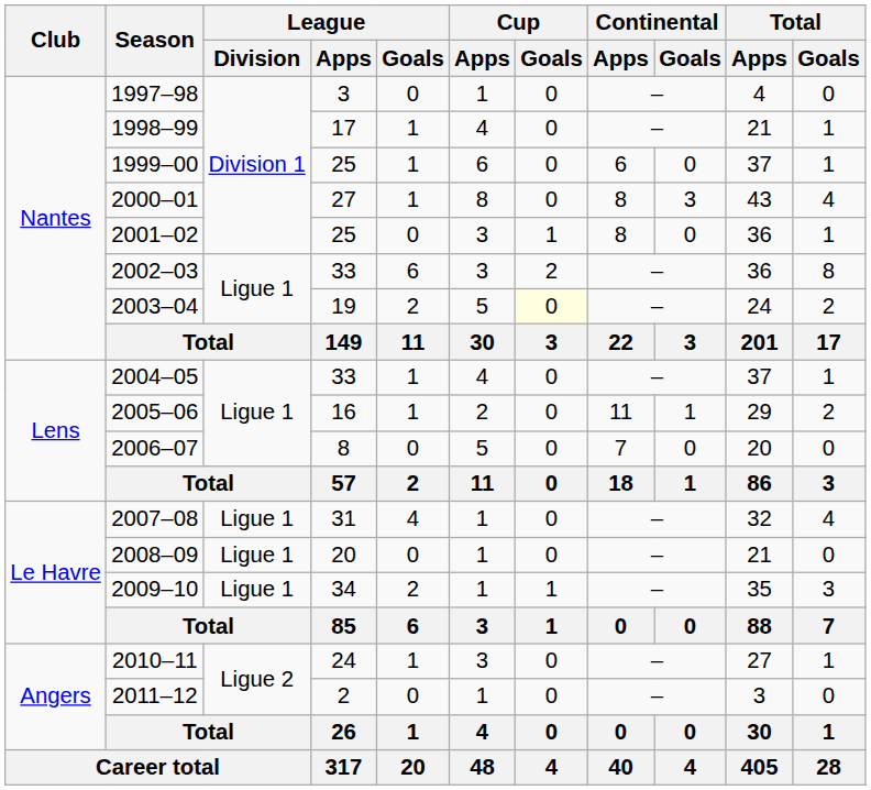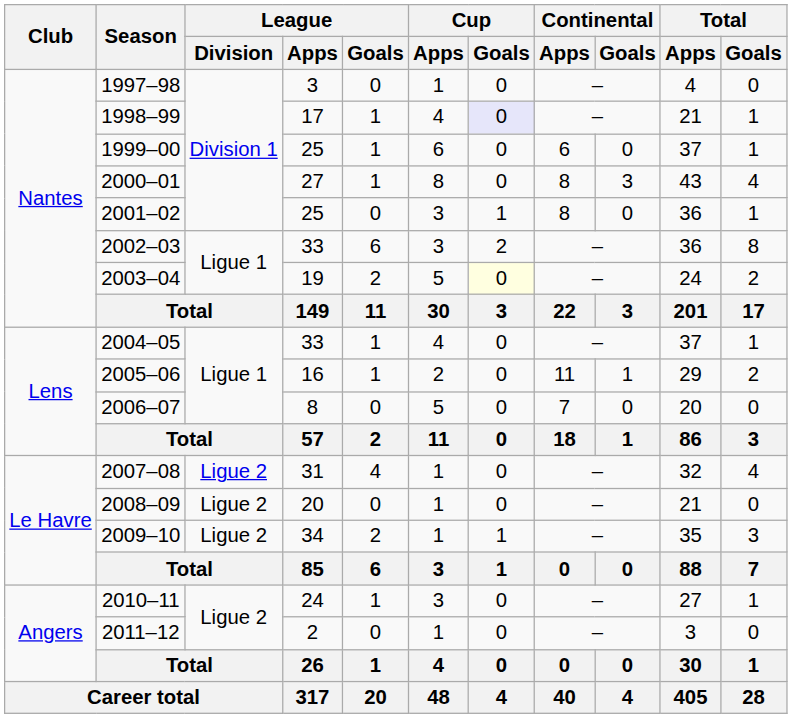 <table class="wikitable" style="text-align: center;">
 <tr>
 <th rowspan="2">Club</th>
 <th rowspan="2">Season</th>
 <th colspan="3">League</th>
 <th colspan="2">Cup</th>
 <th colspan="2">Continental</th>
 <th colspan="2">Total</th>
 </tr>
 <tr>
 <th>Division</th>
 <th>Apps</th>
 <th>Goals</th>
 <th>Apps</th>
 <th>Goals</th>
 <th>Apps</th>
 <th>Goals</th>
 <th>Apps</th>
 <th>Goals</th>
 </tr>
 <tr>
 <td rowspan="8"><a href='#'>Nantes</a></td>
 <td>1997–98</td>
 <td rowspan="5"><a href='#'>Division 1</a></td>
 <td>3</td>
 <td>0</td>
 <td>1</td>
 <td>0</td>
 <td colspan="2">–</td>
 <td>4</td>
 <td>0</td>
 </tr>
 <tr>
 <td>1998–99</td>
 <td>17</td>
 <td>1</td>
 <td>4</td>
-<td>0</td>
+<td style="background: lavender;">0</td>
 <td colspan="2">–</td>
 <td>21</td>
 <td>1</td>
 </tr>
 <tr>
 <td>1999–00</td>
 <td>25</td>
 <td>1</td>
 <td>6</td>
 <td>0</td>
 <td>6</td>
 <td>0</td>
 <td>37</td>
 <td>1</td>
 </tr>
 <tr>
 <td>2000–01</td>
 <td>27</td>
 <td>1</td>
 <td>8</td>
 <td>0</td>
 <td>8</td>
 <td>3</td>
 <td>43</td>
 <td>4</td>
 </tr>
 <tr>
 <td>2001–02</td>
 <td>25</td>
 <td>0</td>
 <td>3</td>
 <td>1</td>
 <td>8</td>
 <td>0</td>
 <td>36</td>
 <td>1</td>
 </tr>
 <tr>
 <td>2002–03</td>
 <td rowspan="2">Ligue 1</td>
 <td>33</td>
 <td>6</td>
 <td>3</td>
 <td>2</td>
 <td colspan="2">–</td>
 <td>36</td>
 <td>8</td>
 </tr>
 <tr>
 <td>2003–04</td>
 <td>19</td>
 <td>2</td>
 <td>5</td>
 <td style="background: lightyellow;">0</td>
 <td colspan="2">–</td>
 <td>24</td>
 <td>2</td>
 </tr>
 <tr>
 <th colspan="2">Total</th>
 <th>149</th>
 <th>11</th>
 <th>30</th>
 <th>3</th>
 <th>22</th>
 <th>3</th>
 <th>201</th>
 <th>17</th>
 </tr>
 <tr>
 <td rowspan="4"><a href='#'>Lens</a></td>
 <td>2004–05</td>
 <td rowspan="3">Ligue 1</td>
 <td>33</td>
 <td>1</td>
 <td>4</td>
 <td>0</td>
 <td colspan="2">–</td>
 <td>37</td>
 <td>1</td>
 </tr>
 <tr>
 <td>2005–06</td>
 <td>16</td>
 <td>1</td>
 <td>2</td>
 <td>0</td>
 <td>11</td>
 <td>1</td>
 <td>29</td>
 <td>2</td>
 </tr>
 <tr>
 <td>2006–07</td>
 <td>8</td>
 <td>0</td>
 <td>5</td>
 <td>0</td>
 <td>7</td>
 <td>0</td>
 <td>20</td>
 <td>0</td>
 </tr>
 <tr>
 <th colspan="2">Total</th>
 <th>57</th>
 <th>2</th>
 <th>11</th>
 <th>0</th>
 <th>18</th>
 <th>1</th>
 <th>86</th>
 <th>3</th>
 </tr>
 <tr>
 <td rowspan="4"><a href='#'>Le Havre</a></td>
 <td>2007–08</td>
-<td>Ligue 1</td>
+<td><a href='#'>Ligue 2</a></td>
 <td>31</td>
 <td>4</td>
 <td>1</td>
 <td>0</td>
 <td colspan="2">–</td>
 <td>32</td>
 <td>4</td>
 </tr>
 <tr>
 <td>2008–09</td>
-<td>Ligue 1</td>
+<td>Ligue 2</td>
 <td>20</td>
 <td>0</td>
 <td>1</td>
 <td>0</td>
 <td colspan="2">–</td>
 <td>21</td>
 <td>0</td>
 </tr>
 <tr>
 <td>2009–10</td>
-<td>Ligue 1</td>
+<td>Ligue 2</td>
 <td>34</td>
 <td>2</td>
 <td>1</td>
 <td>1</td>
 <td colspan="2">–</td>
 <td>35</td>
 <td>3</td>
 </tr>
 <tr>
 <th colspan="2">Total</th>
 <th>85</th>
 <th>6</th>
 <th>3</th>
 <th>1</th>
 <th>0</th>
 <th>0</th>
 <th>88</th>
 <th>7</th>
 </tr>
 <tr>
 <td rowspan="3"><a href='#'>Angers</a></td>
 <td>2010–11</td>
 <td rowspan="2">Ligue 2</td>
 <td>24</td>
 <td>1</td>
 <td>3</td>
 <td>0</td>
 <td colspan="2">–</td>
 <td>27</td>
 <td>1</td>
 </tr>
 <tr>
 <td>2011–12</td>
 <td>2</td>
 <td>0</td>
 <td>1</td>
 <td>0</td>
 <td colspan="2">–</td>
 <td>3</td>
 <td>0</td>
 </tr>
 <tr>
 <th colspan="2">Total</th>
 <th>26</th>
 <th>1</th>
 <th>4</th>
 <th>0</th>
 <th>0</th>
 <th>0</th>
 <th>30</th>
 <th>1</th>
 </tr>
 <tr>
 <th colspan="3">Career total</th>
 <th>317</th>
 <th>20</th>
 <th>48</th>
 <th>4</th>
 <th>40</th>
 <th>4</th>
 <th>405</th>
 <th>28</th>
 </tr>
 </table>
